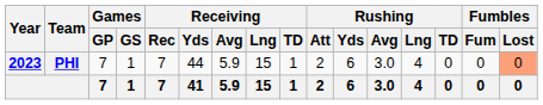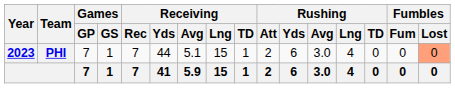 <table class=wikitable style="text-align:center;">
 <tr>
 <th rowspan="2">Year</th>
 <th rowspan="2">Team</th>
 <th colspan="2">Games</th>
 <th colspan="5">Receiving</th>
 <th colspan="5">Rushing</th>
 <th colspan="2">Fumbles</th>
 </tr>
 <tr>
 <th>GP</th>
 <th>GS</th>
 <th>Rec</th>
 <th>Yds</th>
 <th>Avg</th>
 <th>Lng</th>
 <th>TD</th>
 <th>Att</th>
 <th>Yds</th>
 <th>Avg</th>
 <th>Lng</th>
 <th>TD</th>
 <th>Fum</th>
 <th>Lost</th>
 </tr>
 <tr>
 <th><a href='#'>2023</a></th>
 <th><a href='#'>PHI</a></th>
 <td>7</td>
 <td>1</td>
 <td>7</td>
 <td>44</td>
-<td>5.9</td>
+<td>5.1</td>
 <td>15</td>
 <td>1</td>
 <td>2</td>
 <td>6</td>
 <td>3.0</td>
 <td>4</td>
 <td>0</td>
 <td>0</td>
 <td style="background: lightsalmon;">0</td>
 </tr>
 <tr>
 <th colspan="2"></th>
 <th>7</th>
 <th>1</th>
 <th>7</th>
 <th>41</th>
 <th>5.9</th>
 <th>15</th>
 <th>1</th>
 <th>2</th>
 <th>6</th>
 <th>3.0</th>
 <th>4</th>
 <th>0</th>
 <th>0</th>
 <th>0</th>
 </tr>
 </table>
